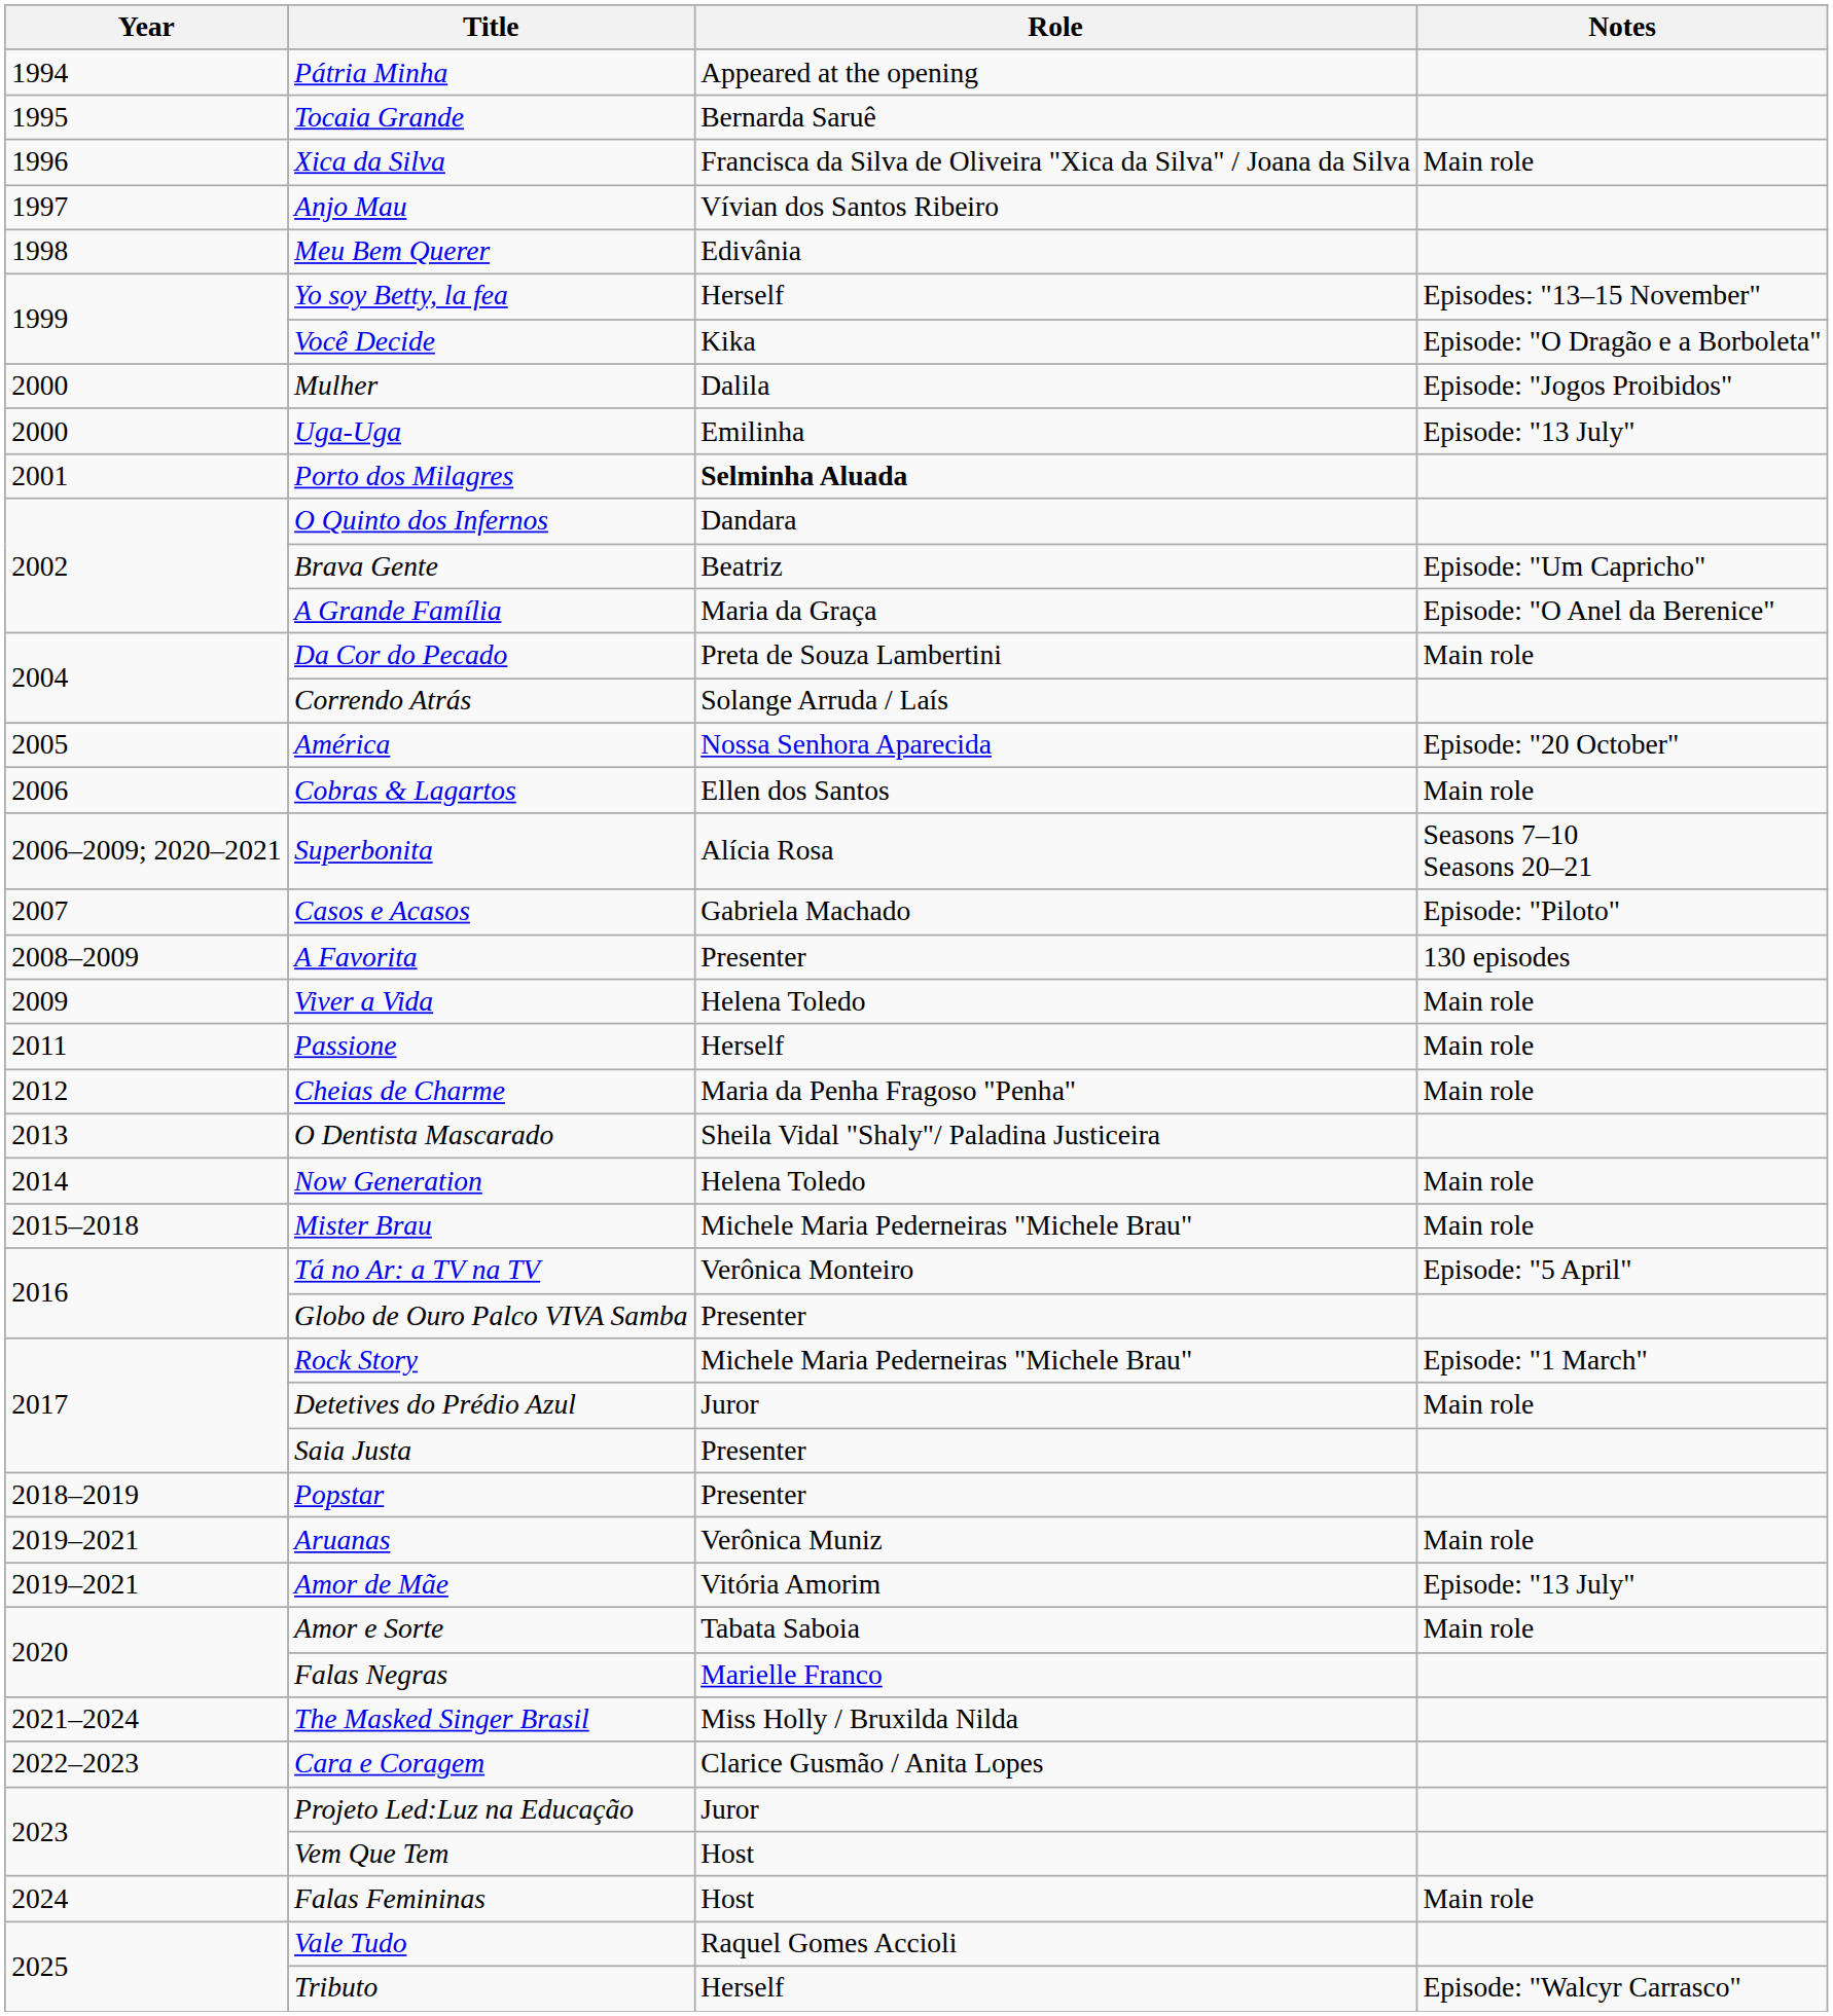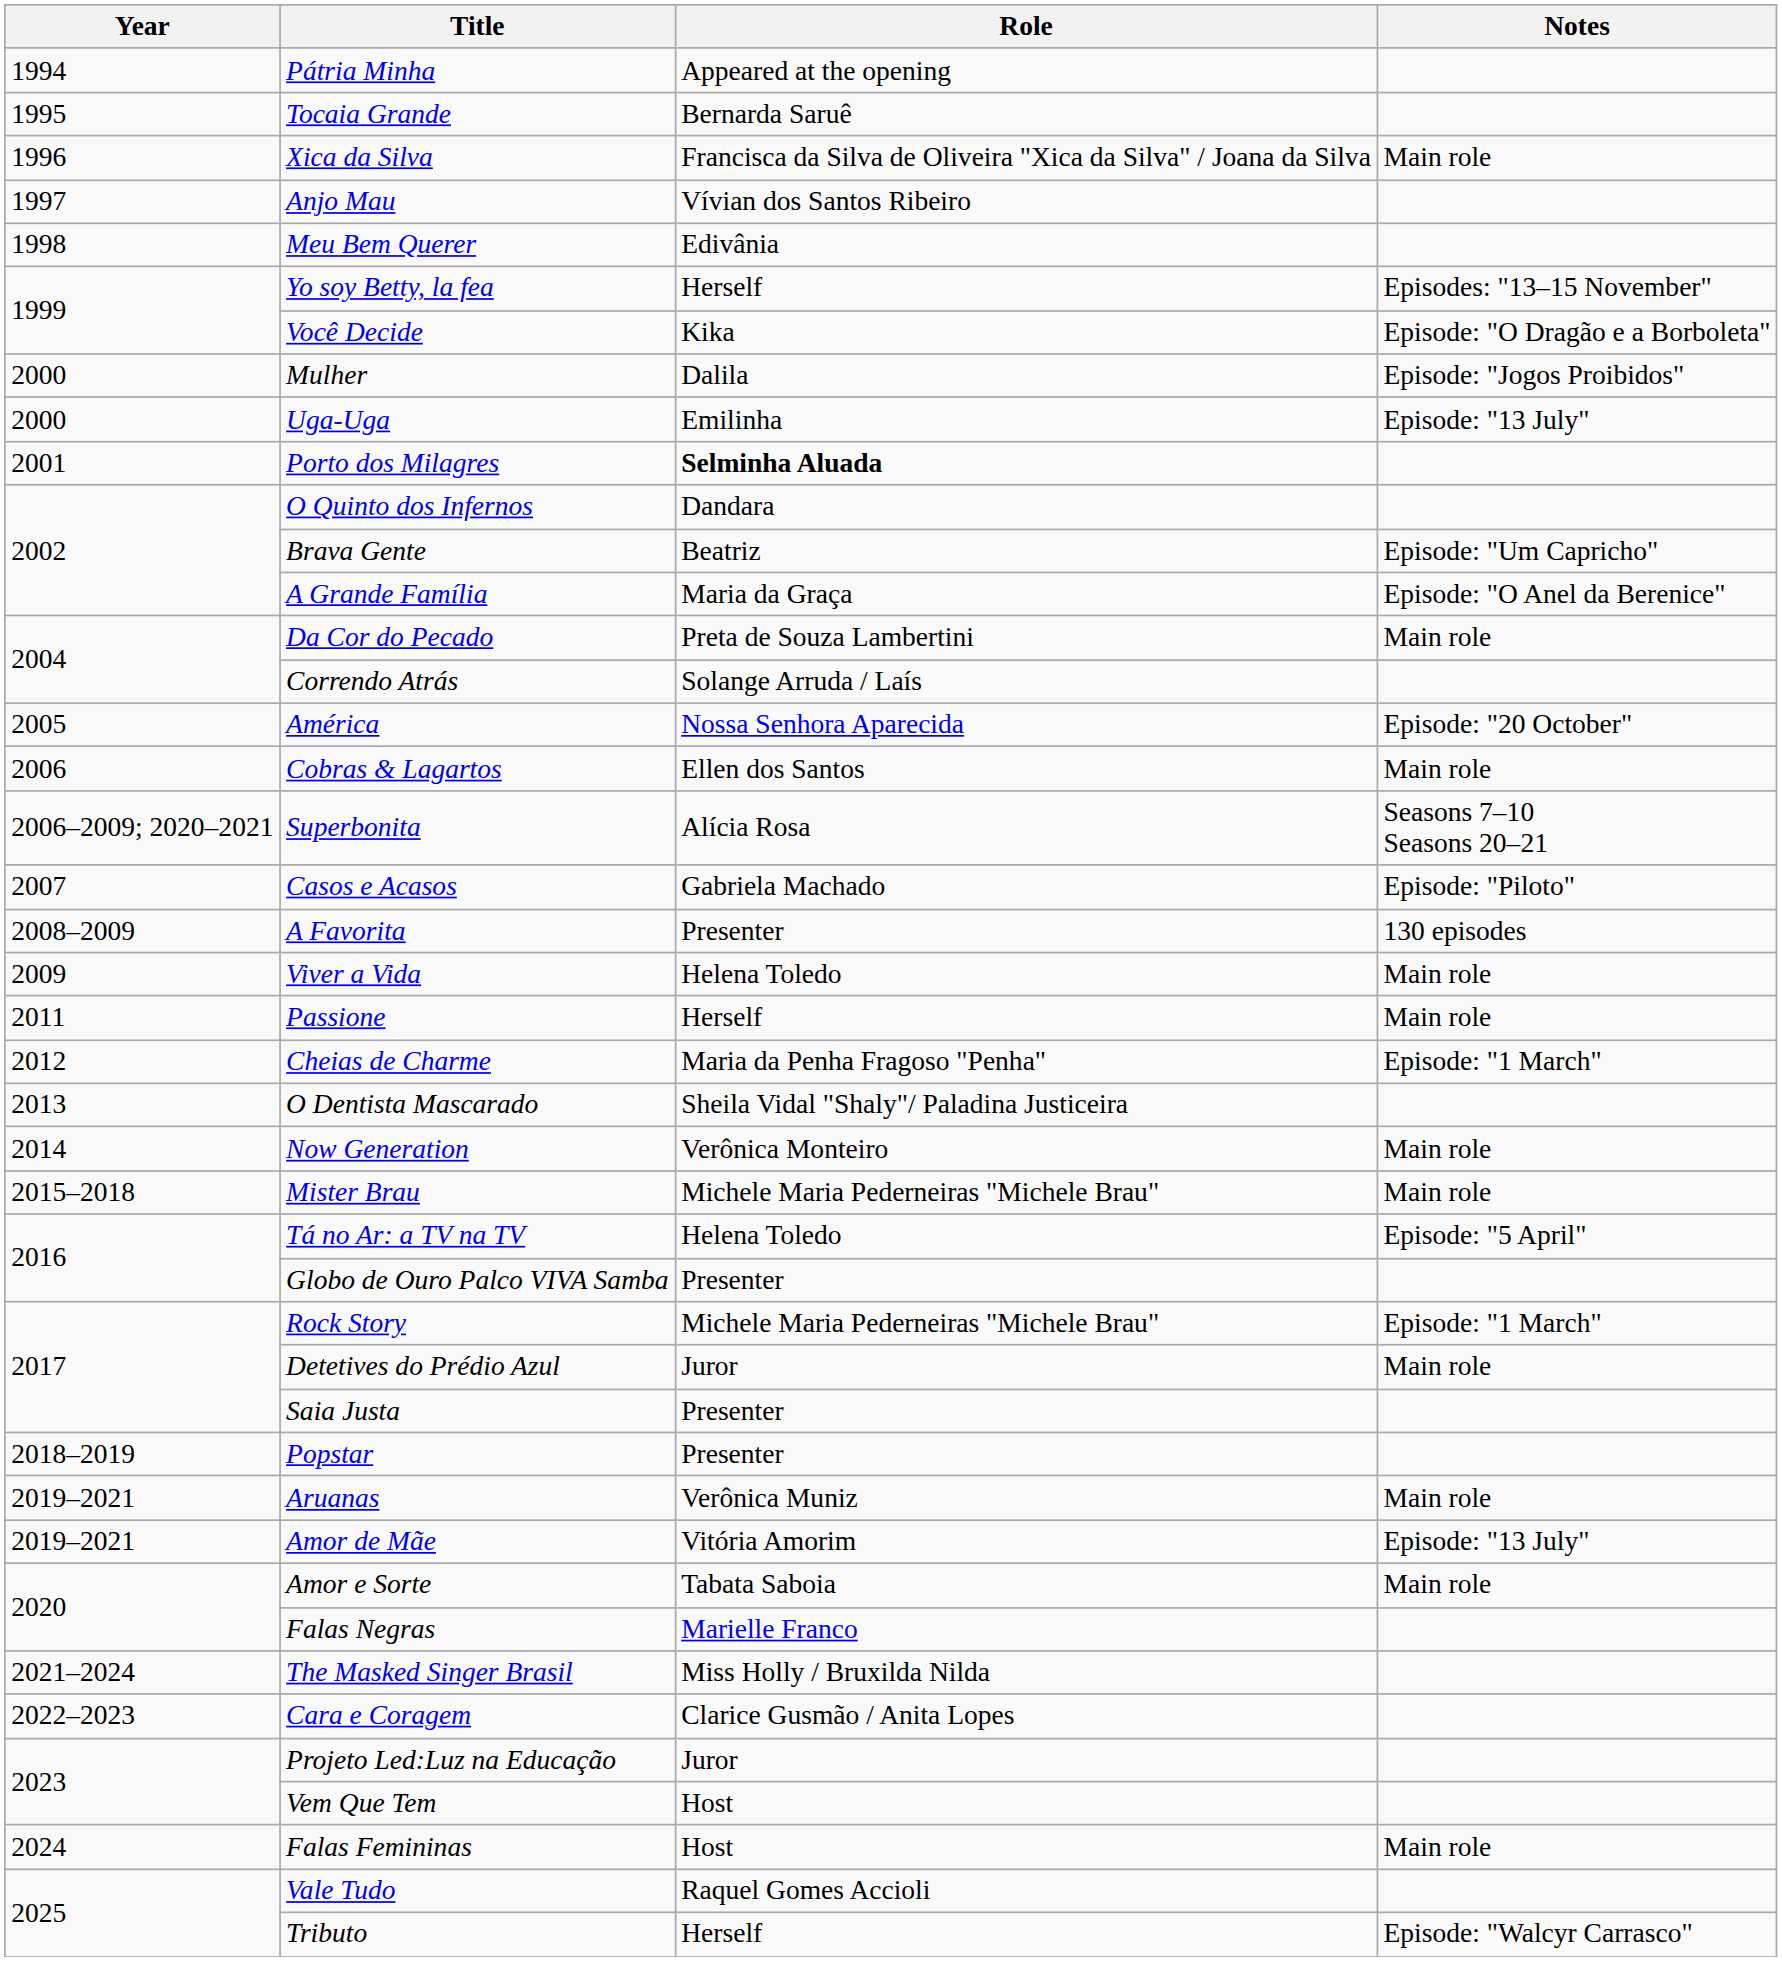 <table class="wikitable">
 <tr>
 <th>Year</th>
 <th>Title</th>
 <th>Role</th>
 <th>Notes</th>
 </tr>
 <tr>
 <td>1994</td>
 <td><em><a href='#'>Pátria Minha</a></em></td>
 <td>Appeared at the opening</td>
 <td></td>
 </tr>
 <tr>
 <td>1995</td>
 <td><em><a href='#'>Tocaia Grande</a></em></td>
 <td>Bernarda Saruê</td>
 <td></td>
 </tr>
 <tr>
 <td>1996</td>
 <td><em><a href='#'>Xica da Silva</a></em></td>
 <td>Francisca da Silva de Oliveira "Xica da Silva" / Joana da Silva</td>
 <td>Main role</td>
 </tr>
 <tr>
 <td>1997</td>
 <td><em><a href='#'>Anjo Mau</a></em></td>
 <td>Vívian dos Santos Ribeiro</td>
 <td></td>
 </tr>
 <tr>
 <td>1998</td>
 <td><em><a href='#'>Meu Bem Querer</a></em></td>
 <td>Edivânia</td>
 <td></td>
 </tr>
 <tr>
 <td rowspan=2>1999</td>
 <td><em><a href='#'>Yo soy Betty, la fea</a></em></td>
 <td>Herself</td>
 <td>Episodes: "13–15 November"</td>
 </tr>
 <tr>
 <td><em><a href='#'>Você Decide</a></em></td>
 <td>Kika</td>
 <td>Episode: "O Dragão e a Borboleta"</td>
 </tr>
 <tr>
 <td>2000</td>
 <td><em>Mulher</em></td>
 <td>Dalila</td>
 <td>Episode: "Jogos Proibidos"</td>
 </tr>
 <tr>
 <td>2000</td>
 <td><em><a href='#'>Uga-Uga</a></em></td>
 <td>Emilinha</td>
 <td>Episode: "13 July"</td>
 </tr>
 <tr>
 <td>2001</td>
 <td><em><a href='#'>Porto dos Milagres</a></em></td>
 <td><strong>Selminha Aluada</strong></td>
 <td></td>
 </tr>
 <tr>
 <td rowspan=3>2002</td>
 <td><em><a href='#'>O Quinto dos Infernos</a></em></td>
 <td>Dandara</td>
 <td></td>
 </tr>
 <tr>
 <td><em>Brava Gente</em></td>
 <td>Beatriz</td>
 <td>Episode: "Um Capricho"</td>
 </tr>
 <tr>
 <td><em><a href='#'>A Grande Família</a></em></td>
 <td>Maria da Graça</td>
 <td>Episode: "O Anel da Berenice"</td>
 </tr>
 <tr>
 <td rowspan=2>2004</td>
 <td><em><a href='#'>Da Cor do Pecado</a></em></td>
 <td>Preta de Souza Lambertini</td>
 <td>Main role</td>
 </tr>
 <tr>
 <td><em>Correndo Atrás</em></td>
 <td>Solange Arruda / Laís</td>
 <td></td>
 </tr>
 <tr>
 <td>2005</td>
 <td><em><a href='#'>América</a></em></td>
 <td><a href='#'>Nossa Senhora Aparecida</a></td>
 <td>Episode: "20 October"</td>
 </tr>
 <tr>
 <td>2006</td>
 <td><em><a href='#'>Cobras & Lagartos</a></em></td>
 <td>Ellen dos Santos</td>
 <td>Main role</td>
 </tr>
 <tr>
 <td>2006–2009; 2020–2021</td>
 <td><em><a href='#'>Superbonita</a></em></td>
 <td>Alícia Rosa</td>
 <td>Seasons 7–10<br>Seasons 20–21</td>
 </tr>
 <tr>
 <td>2007</td>
 <td><em><a href='#'>Casos e Acasos</a></em></td>
 <td>Gabriela Machado</td>
 <td>Episode: "Piloto"</td>
 </tr>
 <tr>
 <td>2008–2009</td>
 <td><em><a href='#'>A Favorita</a></em></td>
 <td>Presenter</td>
 <td>130 episodes</td>
 </tr>
 <tr>
 <td>2009</td>
 <td><em><a href='#'>Viver a Vida</a></em></td>
 <td>Helena Toledo</td>
 <td>Main role</td>
 </tr>
 <tr>
 <td>2011</td>
 <td><em><a href='#'>Passione</a></em></td>
 <td>Herself</td>
 <td>Main role</td>
 </tr>
 <tr>
 <td>2012</td>
 <td><em><a href='#'>Cheias de Charme</a></em></td>
 <td>Maria da Penha Fragoso "Penha"</td>
-<td>Main role</td>
+<td>Episode: "1 March"</td>
 </tr>
 <tr>
 <td>2013</td>
 <td><em>O Dentista Mascarado</em></td>
 <td>Sheila Vidal "Shaly"/ Paladina Justiceira</td>
 <td></td>
 </tr>
 <tr>
 <td>2014</td>
 <td><em><a href='#'>Now Generation</a></em></td>
-<td>Helena Toledo</td>
+<td>Verônica Monteiro</td>
 <td>Main role</td>
 </tr>
 <tr>
 <td>2015–2018</td>
 <td><em><a href='#'>Mister Brau</a></em></td>
 <td>Michele Maria Pederneiras "Michele Brau"</td>
 <td>Main role</td>
 </tr>
 <tr>
 <td rowspan="2">2016</td>
 <td><em><a href='#'>Tá no Ar: a TV na TV</a></em></td>
-<td>Verônica Monteiro</td>
+<td>Helena Toledo</td>
 <td>Episode: "5 April"</td>
 </tr>
 <tr>
 <td><em>Globo de Ouro Palco VIVA Samba</em></td>
 <td>Presenter</td>
 <td></td>
 </tr>
 <tr>
 <td rowspan="3">2017</td>
 <td><em><a href='#'>Rock Story</a></em></td>
 <td>Michele Maria Pederneiras "Michele Brau"</td>
 <td>Episode: "1 March"</td>
 </tr>
 <tr>
 <td><em>Detetives do Prédio Azul</em></td>
 <td>Juror</td>
 <td>Main role</td>
 </tr>
 <tr>
 <td><em>Saia Justa</em></td>
 <td>Presenter</td>
 <td></td>
 </tr>
 <tr>
 <td>2018–2019</td>
 <td><em><a href='#'>Popstar</a></em></td>
 <td>Presenter</td>
 <td></td>
 </tr>
 <tr>
 <td>2019–2021</td>
 <td><em><a href='#'>Aruanas</a></em></td>
 <td>Verônica Muniz</td>
 <td>Main role</td>
 </tr>
 <tr>
 <td>2019–2021</td>
 <td><em><a href='#'>Amor de Mãe</a></em></td>
 <td>Vitória Amorim</td>
 <td>Episode: "13 July"</td>
 </tr>
 <tr>
 <td rowspan="2">2020</td>
 <td><em>Amor e Sorte</em></td>
 <td>Tabata Saboia</td>
 <td>Main role</td>
 </tr>
 <tr>
 <td><em>Falas Negras</em></td>
 <td><a href='#'>Marielle Franco</a></td>
 <td></td>
 </tr>
 <tr>
 <td>2021–2024</td>
 <td><em><a href='#'>The Masked Singer Brasil</a></em></td>
 <td>Miss Holly / Bruxilda Nilda</td>
 <td></td>
 </tr>
 <tr>
 <td>2022–2023</td>
 <td><em><a href='#'>Cara e Coragem</a></em></td>
 <td>Clarice Gusmão / Anita Lopes</td>
 <td></td>
 </tr>
 <tr>
 <td rowspan="2">2023</td>
 <td><em>Projeto Led:Luz na Educação</em></td>
 <td>Juror</td>
 <td></td>
 </tr>
 <tr>
 <td><em>Vem Que Tem</em></td>
 <td>Host</td>
 <td></td>
 </tr>
 <tr>
 <td>2024</td>
 <td><em>Falas Femininas</em></td>
 <td>Host</td>
 <td>Main role</td>
 </tr>
 <tr>
 <td rowspan="2">2025</td>
 <td><em><a href='#'>Vale Tudo</a></em></td>
 <td>Raquel Gomes Accioli</td>
 <td></td>
 </tr>
 <tr>
 <td><em>Tributo</em></td>
 <td>Herself</td>
 <td>Episode: "Walcyr Carrasco"</td>
 </tr>
 </table>
